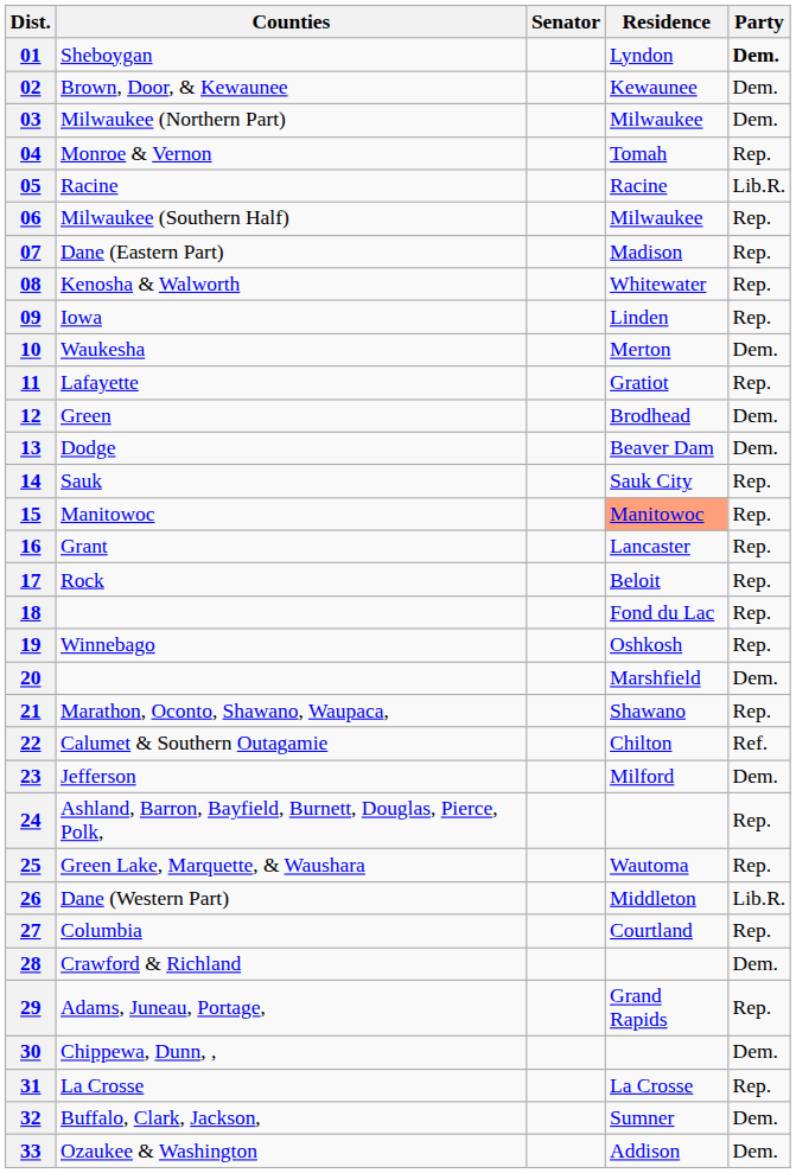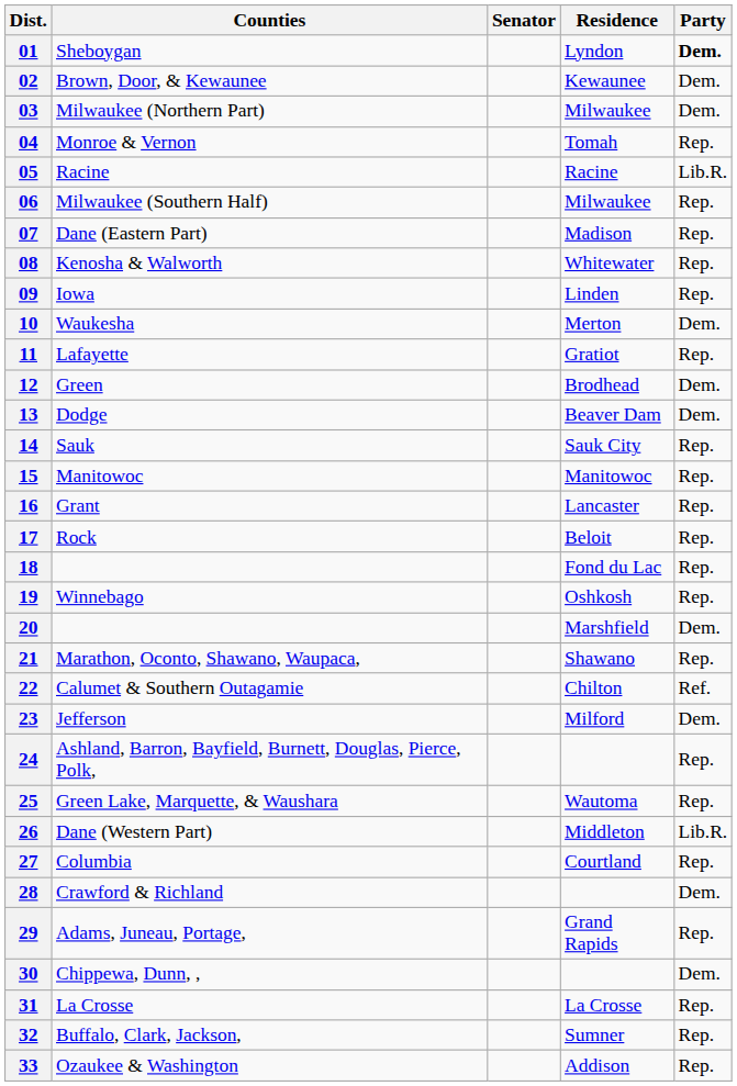 <table class="wikitable sortable">
 <tr>
 <th>Dist.</th>
 <th>Counties</th>
 <th>Senator</th>
 <th>Residence</th>
 <th>Party</th>
 </tr>
 <tr>
 <th><a href='#'>01</a></th>
 <td><a href='#'>Sheboygan</a></td>
 <td></td>
 <td><a href='#'>Lyndon</a></td>
 <td><strong>Dem.</strong></td>
 </tr>
 <tr>
 <th><a href='#'>02</a></th>
 <td><a href='#'>Brown</a>, <a href='#'>Door</a>, & <a href='#'>Kewaunee</a></td>
 <td></td>
 <td><a href='#'>Kewaunee</a></td>
 <td>Dem.</td>
 </tr>
 <tr>
 <th><a href='#'>03</a></th>
 <td><a href='#'>Milwaukee</a> (Northern Part)</td>
 <td></td>
 <td><a href='#'>Milwaukee</a></td>
 <td>Dem.</td>
 </tr>
 <tr>
 <th><a href='#'>04</a></th>
 <td><a href='#'>Monroe</a> & <a href='#'>Vernon</a></td>
 <td></td>
 <td><a href='#'>Tomah</a></td>
 <td>Rep.</td>
 </tr>
 <tr>
 <th><a href='#'>05</a></th>
 <td><a href='#'>Racine</a></td>
 <td></td>
 <td><a href='#'>Racine</a></td>
 <td>Lib.R.</td>
 </tr>
 <tr>
 <th><a href='#'>06</a></th>
 <td><a href='#'>Milwaukee</a> (Southern Half)</td>
 <td></td>
 <td><a href='#'>Milwaukee</a></td>
 <td>Rep.</td>
 </tr>
 <tr>
 <th><a href='#'>07</a></th>
 <td><a href='#'>Dane</a> (Eastern Part)</td>
 <td></td>
 <td><a href='#'>Madison</a></td>
 <td>Rep.</td>
 </tr>
 <tr>
 <th><a href='#'>08</a></th>
 <td><a href='#'>Kenosha</a> & <a href='#'>Walworth</a></td>
 <td></td>
 <td><a href='#'>Whitewater</a></td>
 <td>Rep.</td>
 </tr>
 <tr>
 <th><a href='#'>09</a></th>
 <td><a href='#'>Iowa</a></td>
 <td></td>
 <td><a href='#'>Linden</a></td>
 <td>Rep.</td>
 </tr>
 <tr>
 <th><a href='#'>10</a></th>
 <td><a href='#'>Waukesha</a></td>
 <td></td>
 <td><a href='#'>Merton</a></td>
 <td>Dem.</td>
 </tr>
 <tr>
 <th><a href='#'>11</a></th>
 <td><a href='#'>Lafayette</a></td>
 <td></td>
 <td><a href='#'>Gratiot</a></td>
 <td>Rep.</td>
 </tr>
 <tr>
 <th><a href='#'>12</a></th>
 <td><a href='#'>Green</a></td>
 <td></td>
 <td><a href='#'>Brodhead</a></td>
 <td>Dem.</td>
 </tr>
 <tr>
 <th><a href='#'>13</a></th>
 <td><a href='#'>Dodge</a></td>
 <td></td>
 <td><a href='#'>Beaver Dam</a></td>
 <td>Dem.</td>
 </tr>
 <tr>
 <th><a href='#'>14</a></th>
 <td><a href='#'>Sauk</a></td>
 <td></td>
 <td><a href='#'>Sauk City</a></td>
 <td>Rep.</td>
 </tr>
 <tr>
 <th><a href='#'>15</a></th>
 <td><a href='#'>Manitowoc</a></td>
 <td></td>
-<td style="background: lightsalmon;"><a href='#'>Manitowoc</a></td>
+<td><a href='#'>Manitowoc</a></td>
 <td>Rep.</td>
 </tr>
 <tr>
 <th><a href='#'>16</a></th>
 <td><a href='#'>Grant</a></td>
 <td></td>
 <td><a href='#'>Lancaster</a></td>
 <td>Rep.</td>
 </tr>
 <tr>
 <th><a href='#'>17</a></th>
 <td><a href='#'>Rock</a></td>
 <td></td>
 <td><a href='#'>Beloit</a></td>
 <td>Rep.</td>
 </tr>
 <tr>
 <th><a href='#'>18</a></th>
 <td> </td>
 <td></td>
 <td><a href='#'>Fond du Lac</a></td>
 <td>Rep.</td>
 </tr>
 <tr>
 <th><a href='#'>19</a></th>
 <td><a href='#'>Winnebago</a></td>
 <td></td>
 <td><a href='#'>Oshkosh</a></td>
 <td>Rep.</td>
 </tr>
 <tr>
 <th><a href='#'>20</a></th>
 <td> </td>
 <td></td>
 <td><a href='#'>Marshfield</a></td>
 <td>Dem.</td>
 </tr>
 <tr>
 <th><a href='#'>21</a></th>
 <td><a href='#'>Marathon</a>, <a href='#'>Oconto</a>, <a href='#'>Shawano</a>, <a href='#'>Waupaca</a>, </td>
 <td></td>
 <td><a href='#'>Shawano</a></td>
 <td>Rep.</td>
 </tr>
 <tr>
 <th><a href='#'>22</a></th>
 <td><a href='#'>Calumet</a> & Southern <a href='#'>Outagamie</a></td>
 <td></td>
 <td><a href='#'>Chilton</a></td>
 <td>Ref.</td>
 </tr>
 <tr>
 <th><a href='#'>23</a></th>
 <td><a href='#'>Jefferson</a></td>
 <td></td>
 <td><a href='#'>Milford</a></td>
 <td>Dem.</td>
 </tr>
 <tr>
 <th><a href='#'>24</a></th>
 <td><a href='#'>Ashland</a>, <a href='#'>Barron</a>, <a href='#'>Bayfield</a>, <a href='#'>Burnett</a>, <a href='#'>Douglas</a>, <a href='#'>Pierce</a>, <a href='#'>Polk</a>, </td>
 <td></td>
 <td></td>
 <td>Rep.</td>
 </tr>
 <tr>
 <th><a href='#'>25</a></th>
 <td><a href='#'>Green Lake</a>, <a href='#'>Marquette</a>, & <a href='#'>Waushara</a></td>
 <td></td>
 <td><a href='#'>Wautoma</a></td>
 <td>Rep.</td>
 </tr>
 <tr>
 <th><a href='#'>26</a></th>
 <td><a href='#'>Dane</a> (Western Part)</td>
 <td></td>
 <td><a href='#'>Middleton</a></td>
 <td>Lib.R.</td>
 </tr>
 <tr>
 <th><a href='#'>27</a></th>
 <td><a href='#'>Columbia</a></td>
 <td></td>
 <td><a href='#'>Courtland</a></td>
 <td>Rep.</td>
 </tr>
 <tr>
 <th><a href='#'>28</a></th>
 <td><a href='#'>Crawford</a> & <a href='#'>Richland</a></td>
 <td></td>
 <td></td>
 <td>Dem.</td>
 </tr>
 <tr>
 <th><a href='#'>29</a></th>
 <td><a href='#'>Adams</a>, <a href='#'>Juneau</a>, <a href='#'>Portage</a>, </td>
 <td></td>
 <td><a href='#'>Grand Rapids</a></td>
 <td>Rep.</td>
 </tr>
 <tr>
 <th><a href='#'>30</a></th>
 <td><a href='#'>Chippewa</a>, <a href='#'>Dunn</a>, , </td>
 <td></td>
 <td></td>
 <td>Dem.</td>
 </tr>
 <tr>
 <th><a href='#'>31</a></th>
 <td><a href='#'>La Crosse</a></td>
 <td></td>
 <td><a href='#'>La Crosse</a></td>
 <td>Rep.</td>
 </tr>
 <tr>
 <th><a href='#'>32</a></th>
 <td><a href='#'>Buffalo</a>, <a href='#'>Clark</a>, <a href='#'>Jackson</a>, </td>
 <td></td>
 <td><a href='#'>Sumner</a></td>
-<td>Dem.</td>
+<td>Rep.</td>
 </tr>
 <tr>
 <th><a href='#'>33</a></th>
 <td><a href='#'>Ozaukee</a> & <a href='#'>Washington</a></td>
 <td></td>
 <td><a href='#'>Addison</a></td>
-<td>Dem.</td>
+<td>Rep.</td>
 </tr>
 </table>
